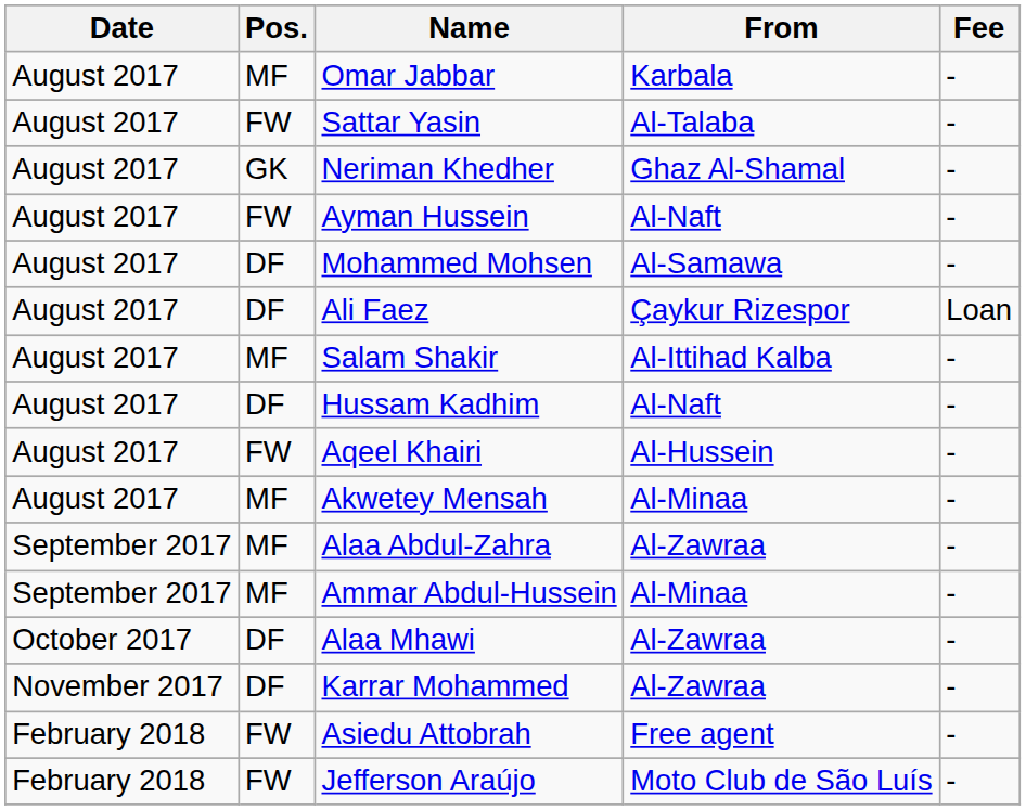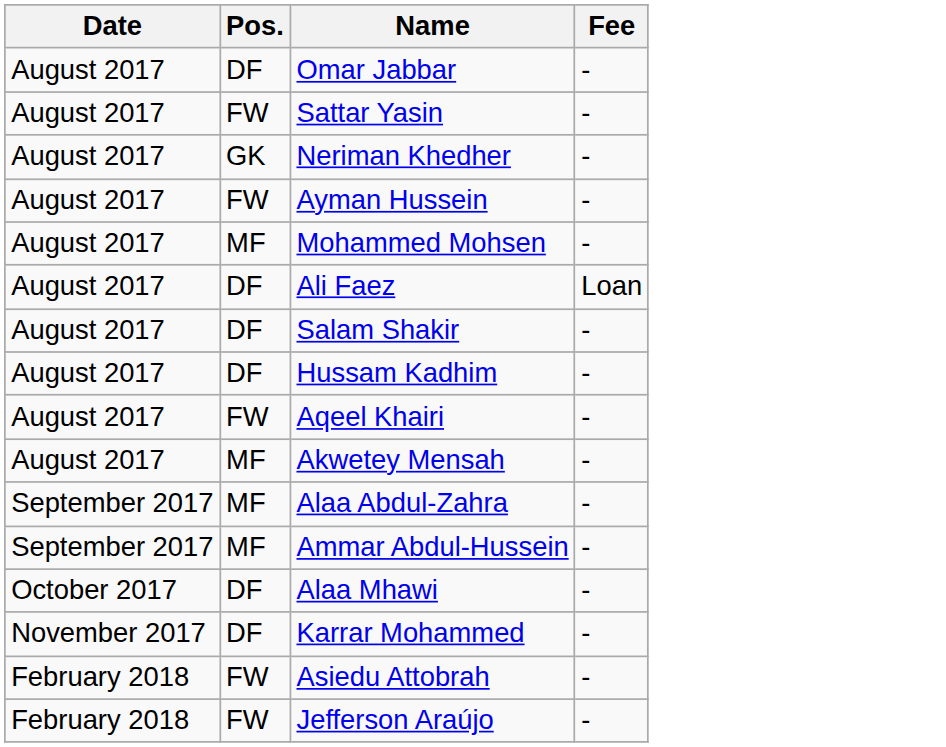 <table class="wikitable">
 <tr>
 <th>Date</th>
 <th>Pos.</th>
 <th>Name</th>
-<th>From</th>
 <th>Fee</th>
 </tr>
 <tr>
 <td>August 2017</td>
-<td>MF</td>
+<td>DF</td>
 <td> <a href='#'>Omar Jabbar</a></td>
-<td> <a href='#'>Karbala</a></td>
 <td>-</td>
 </tr>
 <tr>
 <td>August 2017</td>
 <td>FW</td>
 <td> <a href='#'>Sattar Yasin</a></td>
-<td> <a href='#'>Al-Talaba</a></td>
 <td>-</td>
 </tr>
 <tr>
 <td>August 2017</td>
 <td>GK</td>
 <td> <a href='#'>Neriman Khedher</a></td>
-<td> <a href='#'>Ghaz Al-Shamal</a></td>
 <td>-</td>
 </tr>
 <tr>
 <td>August 2017</td>
 <td>FW</td>
 <td> <a href='#'>Ayman Hussein</a></td>
-<td> <a href='#'>Al-Naft</a></td>
 <td>-</td>
 </tr>
 <tr>
 <td>August 2017</td>
-<td>DF</td>
+<td>MF</td>
 <td> <a href='#'>Mohammed Mohsen</a></td>
-<td> <a href='#'>Al-Samawa</a></td>
 <td>-</td>
 </tr>
 <tr>
 <td>August 2017</td>
 <td>DF</td>
 <td> <a href='#'>Ali Faez</a></td>
-<td> <a href='#'>Çaykur Rizespor</a></td>
 <td>Loan</td>
 </tr>
 <tr>
 <td>August 2017</td>
-<td>MF</td>
+<td>DF</td>
 <td> <a href='#'>Salam Shakir</a></td>
-<td> <a href='#'>Al-Ittihad Kalba</a></td>
 <td>-</td>
 </tr>
 <tr>
 <td>August 2017</td>
 <td>DF</td>
 <td> <a href='#'>Hussam Kadhim</a></td>
-<td> <a href='#'>Al-Naft</a></td>
 <td>-</td>
 </tr>
 <tr>
 <td>August 2017</td>
 <td>FW</td>
 <td> <a href='#'>Aqeel Khairi</a></td>
-<td> <a href='#'>Al-Hussein</a></td>
 <td>-</td>
 </tr>
 <tr>
 <td>August 2017</td>
 <td>MF</td>
 <td> <a href='#'>Akwetey Mensah</a></td>
-<td> <a href='#'>Al-Minaa</a></td>
 <td>-</td>
 </tr>
 <tr>
 <td>September 2017</td>
 <td>MF</td>
 <td> <a href='#'>Alaa Abdul-Zahra</a></td>
-<td> <a href='#'>Al-Zawraa</a></td>
 <td>-</td>
 </tr>
 <tr>
 <td>September 2017</td>
 <td>MF</td>
 <td> <a href='#'>Ammar Abdul-Hussein</a></td>
-<td> <a href='#'>Al-Minaa</a></td>
 <td>-</td>
 </tr>
 <tr>
 <td>October 2017</td>
 <td>DF</td>
 <td> <a href='#'>Alaa Mhawi</a></td>
-<td> <a href='#'>Al-Zawraa</a></td>
 <td>-</td>
 </tr>
 <tr>
 <td>November 2017</td>
 <td>DF</td>
 <td> <a href='#'>Karrar Mohammed</a></td>
-<td> <a href='#'>Al-Zawraa</a></td>
 <td>-</td>
 </tr>
 <tr>
 <td>February 2018</td>
 <td>FW</td>
 <td> <a href='#'>Asiedu Attobrah</a></td>
-<td><a href='#'>Free agent</a></td>
 <td>-</td>
 </tr>
 <tr>
 <td>February 2018</td>
 <td>FW</td>
 <td> <a href='#'>Jefferson Araújo</a></td>
-<td> <a href='#'>Moto Club de São Luís</a></td>
 <td>-</td>
 </tr>
 </table>
